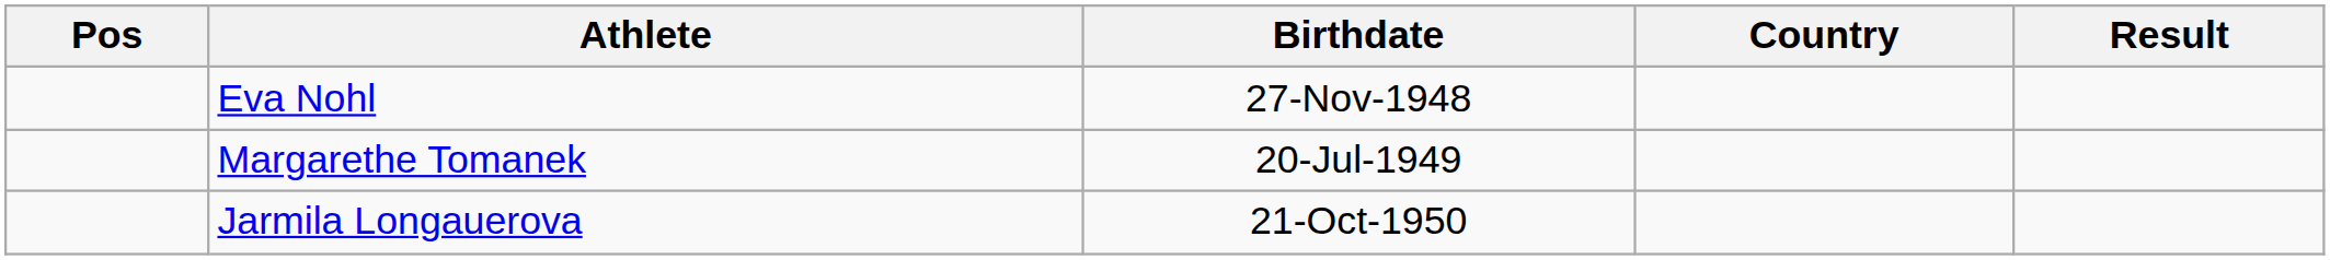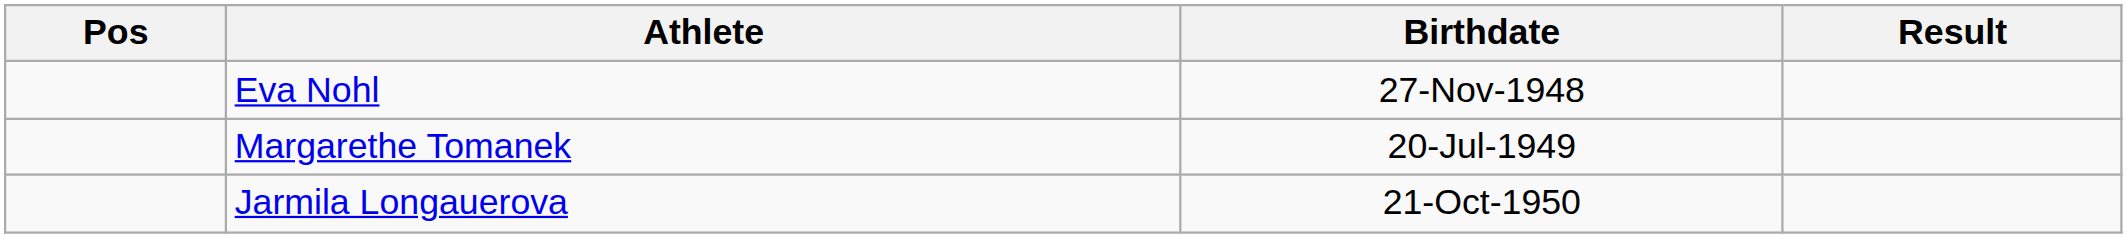 <table class="wikitable"  style="text-align:center; width:60%;">
 <tr>
 <th>Pos</th>
 <th>Athlete</th>
 <th>Birthdate</th>
-<th>Country</th>
 <th>Result</th>
 </tr>
 <tr>
 <td align=center></td>
 <td align=left><a href='#'>Eva Nohl</a></td>
 <td>27-Nov-1948</td>
-<td align=left></td>
 <td></td>
 </tr>
 <tr>
 <td align=center></td>
 <td align=left><a href='#'>Margarethe Tomanek</a></td>
 <td>20-Jul-1949</td>
-<td align=left></td>
 <td></td>
 </tr>
 <tr>
 <td align=center></td>
 <td align=left><a href='#'>Jarmila Longauerova</a></td>
 <td>21-Oct-1950</td>
-<td align=left></td>
 <td></td>
 </tr>
 </table>
